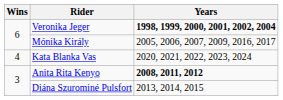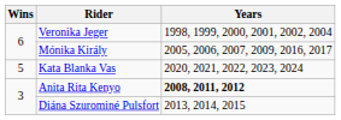 <table class="wikitable">
 <tr>
 <th>Wins</th>
 <th>Rider</th>
 <th>Years</th>
 </tr>
 <tr>
 <td align=center rowspan=2>6</td>
 <td><a href='#'>Veronika Jeger</a></td>
-<td><strong>1998, 1999, 2000, 2001, 2002, 2004</strong></td>
+<td>1998, 1999, 2000, 2001, 2002, 2004</td>
 </tr>
 <tr>
 <td><a href='#'>Mónika Király</a></td>
 <td>2005, 2006, 2007, 2009, 2016, 2017</td>
 </tr>
 <tr>
-<td align=center>4</td>
+<td align=center>5</td>
 <td><a href='#'>Kata Blanka Vas</a></td>
 <td>2020, 2021, 2022, 2023, 2024</td>
 </tr>
 <tr>
 <td align=center rowspan=3>3</td>
 <td><a href='#'>Anita Rita Kenyo</a></td>
 <td><strong>2008, 2011, 2012</strong></td>
 </tr>
 <tr>
 <td><a href='#'>Diána Szurominé Pulsfort</a></td>
 <td>2013, 2014, 2015</td>
 </tr>
 </table>
